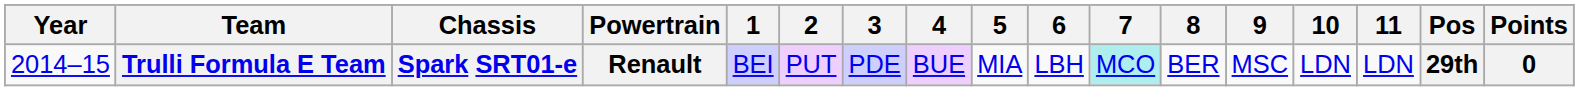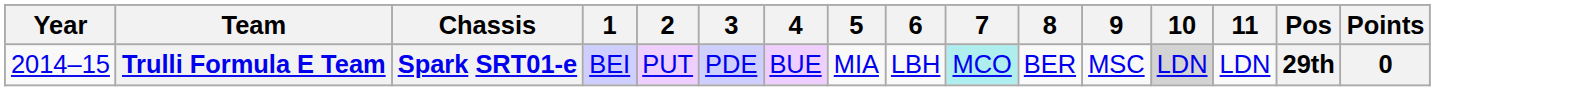 <table class="wikitable" style="text-align:center; font-size:85%">
 <tr>
 <th>Year</th>
 <th>Team</th>
 <th>Chassis</th>
-<th>Powertrain</th>
 <th>1</th>
 <th>2</th>
 <th>3</th>
 <th>4</th>
 <th>5</th>
 <th>6</th>
 <th>7</th>
 <th>8</th>
 <th>9</th>
 <th>10</th>
 <th>11</th>
 <th>Pos</th>
 <th>Points</th>
 </tr>
 <tr>
 <td nowrap><a href='#'>2014–15</a></td>
 <th nowrap><a href='#'>Trulli Formula E Team</a></th>
 <th nowrap><a href='#'>Spark</a> <a href='#'>SRT01-e</a></th>
-<th>Renault</th>
 <td style="background:#CFCFFF;"><a href='#'>BEI</a><br></td>
 <td style="background:#EFCFFF;"><a href='#'>PUT</a><br></td>
 <td style="background:#CFCFFF;"><a href='#'>PDE</a><br></td>
 <td style="background:#EFCFFF;"><a href='#'>BUE</a><br></td>
 <td><a href='#'>MIA</a></td>
 <td><a href='#'>LBH</a></td>
 <td style="background: paleturquoise;"><a href='#'>MCO</a></td>
 <td><a href='#'>BER</a></td>
 <td><a href='#'>MSC</a></td>
-<td><a href='#'>LDN</a></td>
+<td style="background: lightgrey;"><a href='#'>LDN</a></td>
 <td><a href='#'>LDN</a></td>
 <th>29th</th>
 <th>0</th>
 </tr>
 </table>
